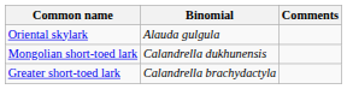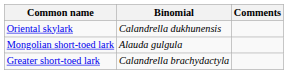 <table class="wikitable">
 <tr>
 <th>Common name</th>
 <th>Binomial</th>
 <th>Comments</th>
 </tr>
 <tr>
 <td><a href='#'>Oriental skylark</a></td>
-<td><em>Alauda gulgula</em></td>
+<td><em>Calandrella dukhunensis</em></td>
 <td></td>
 </tr>
 <tr>
 <td><a href='#'>Mongolian short-toed lark</a></td>
-<td><em>Calandrella dukhunensis</em></td>
+<td><em>Alauda gulgula</em></td>
 <td></td>
 </tr>
 <tr>
 <td><a href='#'>Greater short-toed lark</a></td>
 <td><em>Calandrella brachydactyla</em></td>
 <td></td>
 </tr>
 </table>
